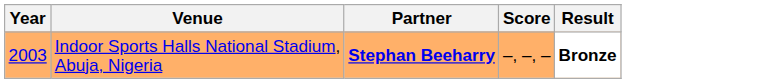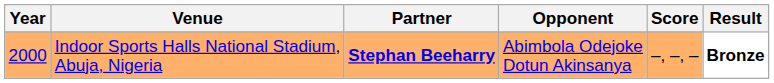 <table class="sortable wikitable" style="font-size: 90%;">
 <tr>
 <th>Year</th>
 <th>Venue</th>
 <th>Partner</th>
+<th>Opponent</th>
 <th>Score</th>
 <th>Result</th>
 </tr>
 <tr style="background:#FFB069">
-<td align="center"><a href='#'>2003</a></td>
+<td align="center"><a href='#'>2000</a></td>
 <td align="left"><a href='#'>Indoor Sports Halls National Stadium</a>,<br><a href='#'>Abuja, Nigeria</a></td>
 <td align="left"><strong> <a href='#'>Stephan Beeharry</a></strong></td>
+<td align="left"> <a href='#'>Abimbola Odejoke</a> <br>  <a href='#'>Dotun Akinsanya</a></td>
 <td align="left">–, –, –</td>
 <td style="text-align:left; background:white"> <strong>Bronze</strong></td>
 </tr>
 </table>
